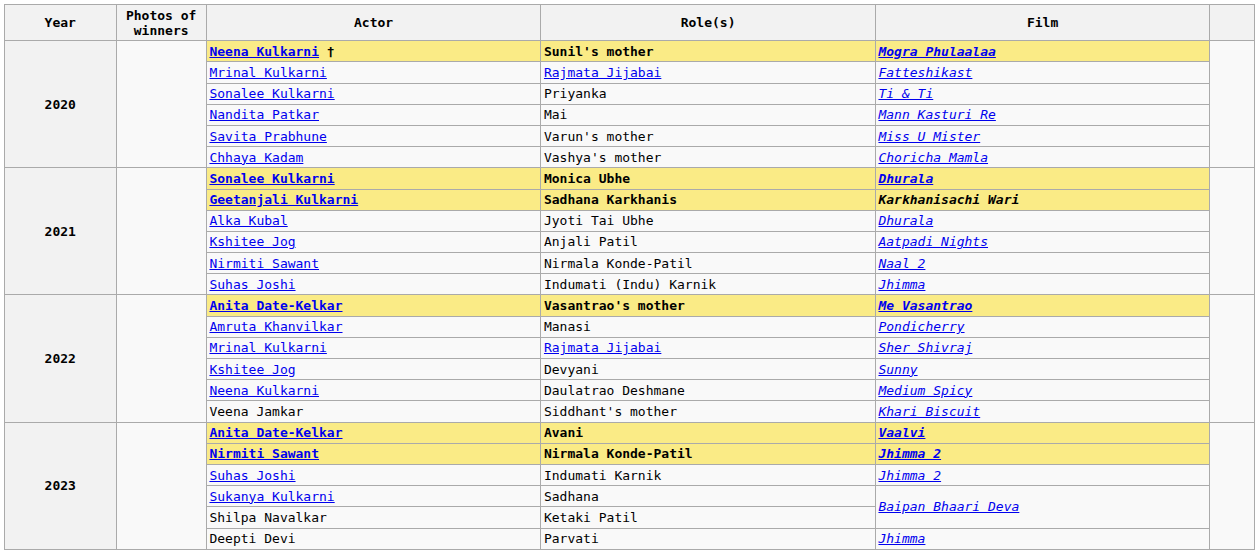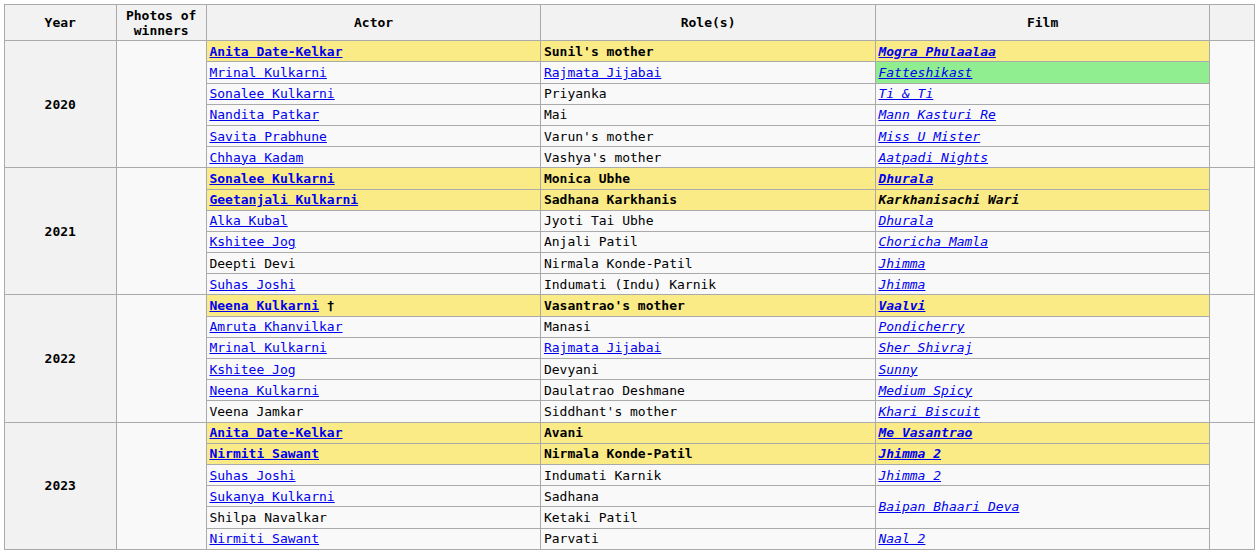 <table class="wikitable sortable" style="text-align:left;">
 <tr>
 <th scope="col" style="width:5%; text-align:center;">Year</th>
 <th scope="col" style="width:3%;text-align:center;">Photos of winners</th>
 <th scope="col" style="width:15%;text-align:center;">Actor</th>
 <th scope="col" style="width:15%;text-align:center;">Role(s)</th>
 <th scope="col" style="width:15%;text-align:center;">Film</th>
 <th scope="col" style="width:2%;" class="unsortable"></th>
 </tr>
 <tr>
 <th rowspan="6" scope="row" style="text-align:center">2020</th>
 <td rowspan="6" style="text-align:center"></td>
-<td style="background:#FAEB86;"><strong><a href='#'>Neena Kulkarni</a> †</strong></td>
+<td style="background:#FAEB86;"><strong><a href='#'>Anita Date-Kelkar</a></strong> </td>
 <td style="background:#FAEB86;"><strong> Sunil's mother</strong></td>
 <td style="background:#FAEB86;"><strong><em><a href='#'>Mogra Phulaalaa</a></em></strong></td>
 <td rowspan="6"></td>
 </tr>
 <tr>
 <td><a href='#'>Mrinal Kulkarni</a></td>
 <td><a href='#'>Rajmata Jijabai</a></td>
-<td><em><a href='#'>Fatteshikast</a></em></td>
+<td style="background: lightgreen;"><em><a href='#'>Fatteshikast</a></em></td>
 </tr>
 <tr>
 <td><a href='#'>Sonalee Kulkarni</a></td>
 <td>Priyanka</td>
 <td><em><a href='#'>Ti & Ti</a></em></td>
 </tr>
 <tr>
 <td><a href='#'>Nandita Patkar</a></td>
 <td>Mai</td>
 <td><em><a href='#'>Mann Kasturi Re</a></em></td>
 </tr>
 <tr>
 <td><a href='#'>Savita Prabhune</a></td>
 <td>Varun's mother</td>
 <td><em><a href='#'>Miss U Mister</a></em></td>
 </tr>
 <tr>
 <td><a href='#'>Chhaya Kadam</a></td>
 <td>Vashya's mother</td>
-<td><em><a href='#'>Choricha Mamla</a></em></td>
+<td><em><a href='#'>Aatpadi Nights</a></em></td>
 </tr>
 <tr>
 <th scope="row" rowspan=6 style="text-align:center">2021</th>
 <td rowspan=6 style="text-align:center"></td>
 <td style="background:#FAEB86;"><strong><a href='#'>Sonalee Kulkarni</a></strong> </td>
 <td style="background:#FAEB86;"><strong>Monica Ubhe</strong></td>
 <td style="background:#FAEB86;"><strong><em><a href='#'>Dhurala</a></em></strong></td>
 <td rowspan=6></td>
 </tr>
 <tr>
 <td style="background:#FAEB86;"><strong><a href='#'>Geetanjali Kulkarni</a></strong> </td>
 <td style="background:#FAEB86;"><strong>Sadhana Karkhanis</strong></td>
 <td style="background:#FAEB86;"><strong><em>Karkhanisachi Wari</em></strong></td>
 </tr>
 <tr>
 <td><a href='#'>Alka Kubal</a></td>
 <td>Jyoti Tai Ubhe</td>
 <td><em><a href='#'>Dhurala</a></em></td>
 </tr>
 <tr>
 <td><a href='#'>Kshitee Jog</a></td>
 <td>Anjali Patil</td>
-<td><em><a href='#'>Aatpadi Nights</a></em></td>
+<td><em><a href='#'>Choricha Mamla</a></em></td>
 </tr>
 <tr>
-<td><a href='#'>Nirmiti Sawant</a></td>
+<td>Deepti Devi</td>
 <td>Nirmala Konde-Patil</td>
-<td><em><a href='#'>Naal 2</a></em></td>
+<td><em><a href='#'>Jhimma</a></em></td>
 </tr>
 <tr>
 <td><a href='#'>Suhas Joshi</a></td>
 <td>Indumati (Indu) Karnik</td>
 <td><em><a href='#'>Jhimma</a></em></td>
 </tr>
 <tr>
 <th scope="row" rowspan=6 style="text-align:center">2022</th>
 <td rowspan=6 style="text-align:center"></td>
-<td style="background:#FAEB86;"><strong><a href='#'>Anita Date-Kelkar</a></strong> </td>
+<td style="background:#FAEB86;"><strong><a href='#'>Neena Kulkarni</a> †</strong></td>
 <td style="background:#FAEB86;"><strong>Vasantrao's mother</strong></td>
-<td style="background:#FAEB86;"><strong><em><a href='#'>Me Vasantrao</a></em></strong></td>
+<td style="background:#FAEB86;"><strong><em><a href='#'>Vaalvi</a></em></strong></td>
 <td rowspan=6></td>
 </tr>
 <tr>
 <td><a href='#'>Amruta Khanvilkar</a></td>
 <td>Manasi</td>
 <td><em><a href='#'>Pondicherry</a></em></td>
 </tr>
 <tr>
 <td><a href='#'>Mrinal Kulkarni</a></td>
 <td><a href='#'>Rajmata Jijabai</a></td>
 <td><em><a href='#'>Sher Shivraj</a></em></td>
 </tr>
 <tr>
 <td><a href='#'>Kshitee Jog</a></td>
 <td>Devyani</td>
 <td><em><a href='#'>Sunny</a></em></td>
 </tr>
 <tr>
 <td><a href='#'>Neena Kulkarni</a></td>
 <td>Daulatrao Deshmane</td>
 <td><em><a href='#'>Medium Spicy</a></em></td>
 </tr>
 <tr>
 <td>Veena Jamkar</td>
 <td>Siddhant's mother</td>
 <td><em><a href='#'>Khari Biscuit</a></em></td>
 </tr>
 <tr>
 <th scope="row" rowspan=6 style="text-align:center">2023</th>
 <td rowspan=6 style="text-align:center"><br></td>
 <td style="background:#FAEB86;"><strong><a href='#'>Anita Date-Kelkar</a></strong> </td>
 <td style="background:#FAEB86;"><strong>Avani</strong></td>
-<td style="background:#FAEB86;"><strong><em><a href='#'>Vaalvi</a></em></strong></td>
+<td style="background:#FAEB86;"><strong><em><a href='#'>Me Vasantrao</a></em></strong></td>
 <td rowspan=6></td>
 </tr>
 <tr>
 <td style="background:#FAEB86;"><strong><a href='#'>Nirmiti Sawant</a></strong> </td>
 <td style="background:#FAEB86;"><strong>Nirmala Konde-Patil</strong></td>
 <td style="background:#FAEB86;"><strong><em><a href='#'>Jhimma 2</a></em></strong></td>
 </tr>
 <tr>
 <td><a href='#'>Suhas Joshi</a></td>
 <td>Indumati Karnik</td>
 <td><em><a href='#'>Jhimma 2</a></em></td>
 </tr>
 <tr>
 <td><a href='#'>Sukanya Kulkarni</a></td>
 <td>Sadhana</td>
 <td rowspan="2"><em><a href='#'>Baipan Bhaari Deva</a></em></td>
 </tr>
 <tr>
 <td>Shilpa Navalkar</td>
 <td>Ketaki Patil</td>
 </tr>
 <tr>
-<td>Deepti Devi</td>
+<td><a href='#'>Nirmiti Sawant</a></td>
 <td>Parvati</td>
-<td><em><a href='#'>Jhimma</a></em></td>
+<td><em><a href='#'>Naal 2</a></em></td>
 </tr>
 </table>
